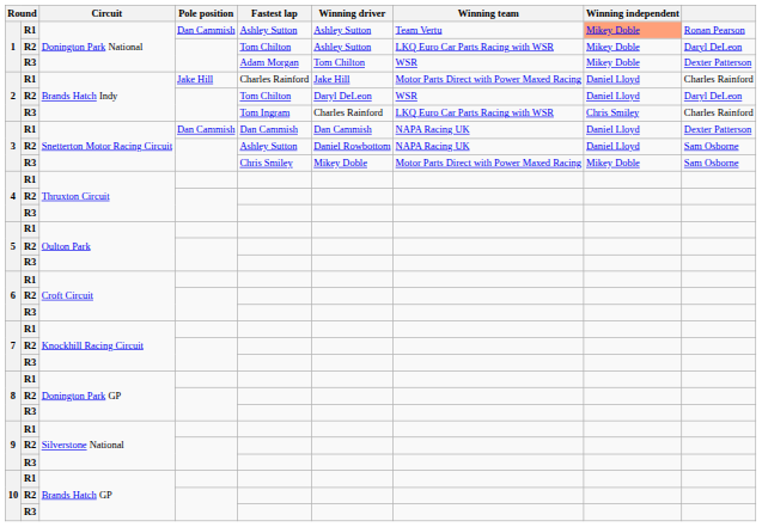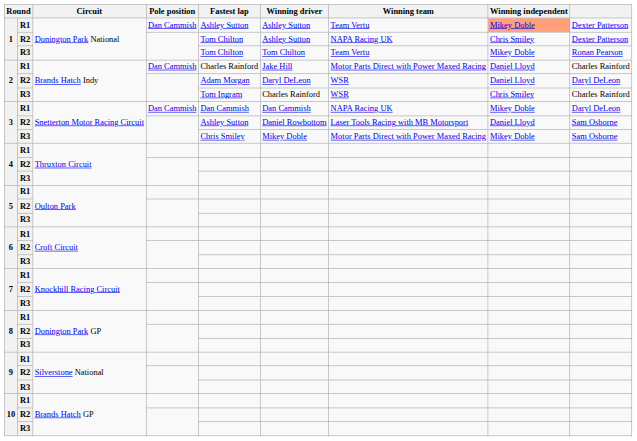 <table class="wikitable" style="font-size: 85%">
 <tr>
 <th colspan=2>Round</th>
 <th>Circuit</th>
 <th nowrap>Pole position</th>
 <th nowrap>Fastest lap</th>
 <th nowrap>Winning driver</th>
 <th nowrap>Winning team</th>
 <th nowrap>Winning independent</th>
 <th nowrap></th>
 </tr>
 <tr>
 <th rowspan=3>1</th>
 <th>R1</th>
 <td rowspan=3 nowrap><a href='#'>Donington Park</a> National</td>
 <td nowrap> <a href='#'>Dan Cammish</a></td>
 <td nowrap> <a href='#'>Ashley Sutton</a></td>
 <td nowrap> <a href='#'>Ashley Sutton</a></td>
 <td> <a href='#'>Team Vertu</a></td>
 <td style="background: lightsalmon;"> <a href='#'>Mikey Doble</a></td>
-<td> <a href='#'>Ronan Pearson</a></td>
+<td nowrap> <a href='#'>Dexter Patterson</a></td>
 </tr>
 <tr>
 <th>R2</th>
 <td rowspan="2"></td>
 <td> <a href='#'>Tom Chilton</a></td>
 <td> <a href='#'>Ashley Sutton</a></td>
-<td nowrap> <a href='#'>LKQ Euro Car Parts Racing with WSR</a></td>
-<td> <a href='#'>Mikey Doble</a></td>
-<td> <a href='#'>Daryl DeLeon</a></td>
+<td> <a href='#'>NAPA Racing UK</a></td>
+<td nowrap> <a href='#'>Chris Smiley</a></td>
+<td> <a href='#'>Dexter Patterson</a></td>
 </tr>
 <tr>
 <th>R3</th>
-<td> <a href='#'>Adam Morgan</a></td>
 <td> <a href='#'>Tom Chilton</a></td>
-<td> <a href='#'>WSR</a></td>
+<td> <a href='#'>Tom Chilton</a></td>
+<td> <a href='#'>Team Vertu</a></td>
 <td> <a href='#'>Mikey Doble</a></td>
-<td nowrap> <a href='#'>Dexter Patterson</a></td>
+<td> <a href='#'>Ronan Pearson</a></td>
 </tr>
 <tr>
 <th rowspan=3>2</th>
 <th>R1</th>
 <td rowspan=3 nowrap><a href='#'>Brands Hatch</a> Indy</td>
-<td> <a href='#'>Jake Hill</a></td>
+<td nowrap> <a href='#'>Dan Cammish</a></td>
 <td nowrap> Charles Rainford</td>
 <td> <a href='#'>Jake Hill</a></td>
 <td nowrap> <a href='#'>Motor Parts Direct with Power Maxed Racing</a></td>
 <td> <a href='#'>Daniel Lloyd</a></td>
 <td nowrap> Charles Rainford</td>
 </tr>
 <tr>
 <th>R2</th>
 <td rowspan="2"></td>
-<td> <a href='#'>Tom Chilton</a></td>
+<td> <a href='#'>Adam Morgan</a></td>
 <td> <a href='#'>Daryl DeLeon</a></td>
 <td> <a href='#'>WSR</a></td>
 <td> <a href='#'>Daniel Lloyd</a></td>
 <td> <a href='#'>Daryl DeLeon</a></td>
 </tr>
 <tr>
 <th>R3</th>
 <td> <a href='#'>Tom Ingram</a></td>
 <td nowrap> Charles Rainford</td>
-<td nowrap> <a href='#'>LKQ Euro Car Parts Racing with WSR</a></td>
+<td> <a href='#'>WSR</a></td>
 <td> <a href='#'>Chris Smiley</a></td>
 <td> Charles Rainford</td>
 </tr>
 <tr>
 <th rowspan=3>3</th>
 <th>R1</th>
 <td rowspan=3 nowrap><a href='#'>Snetterton Motor Racing Circuit</a></td>
 <td> <a href='#'>Dan Cammish</a></td>
 <td> <a href='#'>Dan Cammish</a></td>
 <td> <a href='#'>Dan Cammish</a></td>
 <td> <a href='#'>NAPA Racing UK</a></td>
-<td> <a href='#'>Daniel Lloyd</a></td>
-<td> <a href='#'>Dexter Patterson</a></td>
+<td> <a href='#'>Mikey Doble</a></td>
+<td> <a href='#'>Daryl DeLeon</a></td>
 </tr>
 <tr>
 <th>R2</th>
 <td rowspan="2"></td>
 <td> <a href='#'>Ashley Sutton</a></td>
 <td nowrap> <a href='#'>Daniel Rowbottom</a></td>
-<td> <a href='#'>NAPA Racing UK</a></td>
+<td nowrap> <a href='#'>Laser Tools Racing with MB Motorsport</a></td>
 <td> <a href='#'>Daniel Lloyd</a></td>
 <td> <a href='#'>Sam Osborne</a></td>
 </tr>
 <tr>
 <th>R3</th>
 <td> <a href='#'>Chris Smiley</a></td>
 <td> <a href='#'>Mikey Doble</a></td>
 <td nowrap> <a href='#'>Motor Parts Direct with Power Maxed Racing</a></td>
 <td> <a href='#'>Mikey Doble</a></td>
 <td> <a href='#'>Sam Osborne</a></td>
 </tr>
 <tr>
 <th rowspan=3>4</th>
 <th>R1</th>
 <td rowspan=3 nowrap><a href='#'>Thruxton Circuit</a></td>
 <td></td>
 <td></td>
 <td></td>
 <td></td>
 <td></td>
 <td></td>
 </tr>
 <tr>
 <th>R2</th>
 <td rowspan="2"></td>
 <td></td>
 <td></td>
 <td></td>
 <td></td>
 <td></td>
 </tr>
 <tr>
 <th>R3</th>
 <td></td>
 <td></td>
 <td></td>
 <td></td>
 <td></td>
 </tr>
 <tr>
 <th rowspan=3>5</th>
 <th>R1</th>
 <td rowspan=3 nowrap><a href='#'>Oulton Park</a></td>
 <td></td>
 <td></td>
 <td></td>
 <td></td>
 <td></td>
 <td></td>
 </tr>
 <tr>
 <th>R2</th>
 <td rowspan="2"></td>
 <td></td>
 <td></td>
 <td></td>
 <td></td>
 <td></td>
 </tr>
 <tr>
 <th>R3</th>
 <td></td>
 <td></td>
 <td></td>
 <td></td>
 <td></td>
 </tr>
 <tr>
 <th rowspan=3>6</th>
 <th>R1</th>
 <td rowspan=3 nowrap><a href='#'>Croft Circuit</a></td>
 <td></td>
 <td></td>
 <td></td>
 <td></td>
 <td></td>
 <td></td>
 </tr>
 <tr>
 <th>R2</th>
 <td rowspan="2"></td>
 <td></td>
 <td></td>
 <td></td>
 <td></td>
 <td></td>
 </tr>
 <tr>
 <th>R3</th>
 <td></td>
 <td></td>
 <td></td>
 <td></td>
 <td></td>
 </tr>
 <tr>
 <th rowspan=3>7</th>
 <th>R1</th>
 <td rowspan=3 nowrap><a href='#'>Knockhill Racing Circuit</a></td>
 <td></td>
 <td></td>
 <td></td>
 <td></td>
 <td></td>
 <td></td>
 </tr>
 <tr>
 <th>R2</th>
 <td rowspan="2"></td>
 <td></td>
 <td></td>
 <td></td>
 <td></td>
 <td></td>
 </tr>
 <tr>
 <th>R3</th>
 <td></td>
 <td></td>
 <td></td>
 <td></td>
 <td></td>
 </tr>
 <tr>
 <th rowspan=3>8</th>
 <th>R1</th>
 <td rowspan=3 nowrap><a href='#'>Donington Park</a> GP</td>
 <td></td>
 <td></td>
 <td></td>
 <td></td>
 <td></td>
 <td></td>
 </tr>
 <tr>
 <th>R2</th>
 <td rowspan="2"></td>
 <td></td>
 <td></td>
 <td></td>
 <td></td>
 <td></td>
 </tr>
 <tr>
 <th>R3</th>
 <td></td>
 <td></td>
 <td></td>
 <td></td>
 <td></td>
 </tr>
 <tr>
 <th rowspan=3>9</th>
 <th>R1</th>
 <td rowspan=3 nowrap><a href='#'>Silverstone</a> National</td>
 <td></td>
 <td></td>
 <td></td>
 <td></td>
 <td></td>
 <td></td>
 </tr>
 <tr>
 <th>R2</th>
 <td rowspan="2"></td>
 <td></td>
 <td></td>
 <td></td>
 <td></td>
 <td></td>
 </tr>
 <tr>
 <th>R3</th>
 <td></td>
 <td></td>
 <td></td>
 <td></td>
 <td></td>
 </tr>
 <tr>
 <th rowspan=3>10</th>
 <th>R1</th>
 <td rowspan=3 nowrap><a href='#'>Brands Hatch</a> GP</td>
 <td></td>
 <td></td>
 <td></td>
 <td></td>
 <td></td>
 <td></td>
 </tr>
 <tr>
 <th>R2</th>
 <td rowspan="2"></td>
 <td></td>
 <td></td>
 <td></td>
 <td></td>
 <td></td>
 </tr>
 <tr>
 <th>R3</th>
 <td></td>
 <td></td>
 <td></td>
 <td></td>
 <td></td>
 </tr>
 </table>
